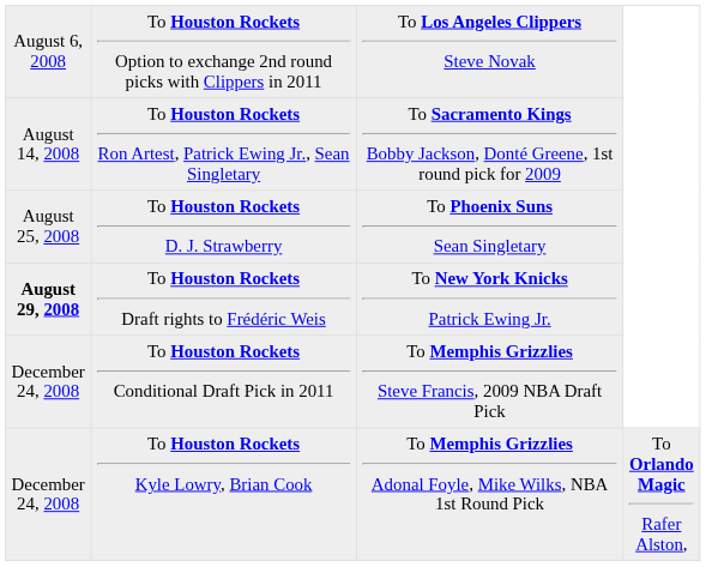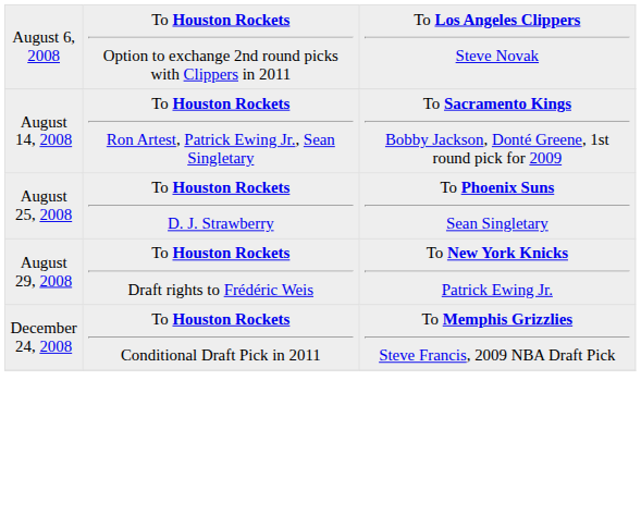 <table border=1 style="border-collapse:collapse; text-align: center" bordercolor="#DFDFDF"  cellpadding="5">
 <tr bgcolor="eeeeee">
 <td style="width:12%">August 6, <a href='#'>2008</a><br></td>
 <td style="width:44%" valign="top">To <strong><a href='#'>Houston Rockets</a></strong><hr>Option to exchange 2nd round picks with <a href='#'>Clippers</a> in 2011</td>
 <td style="width:44%" valign="top">To <strong><a href='#'>Los Angeles Clippers</a></strong><hr><a href='#'>Steve Novak</a></td>
 </tr>
 <tr>
 </tr>
 <tr bgcolor="eeeeee">
 <td style="width:12%">August 14, <a href='#'>2008</a><br></td>
 <td style="width:44%" valign="top">To <strong><a href='#'>Houston Rockets</a></strong><hr><a href='#'>Ron Artest</a>, <a href='#'>Patrick Ewing Jr.</a>, <a href='#'>Sean Singletary</a></td>
 <td style="width:44%" valign="top">To <strong><a href='#'>Sacramento Kings</a></strong><hr><a href='#'>Bobby Jackson</a>, <a href='#'>Donté Greene</a>, 1st round pick for <a href='#'>2009</a></td>
 </tr>
 <tr bgcolor="eeeeee">
 <td style="width:12%">August 25, <a href='#'>2008</a><br></td>
 <td style="width:44%" valign="top">To <strong><a href='#'>Houston Rockets</a></strong><hr><a href='#'>D. J. Strawberry</a></td>
 <td style="width:44%" valign="top">To <strong><a href='#'>Phoenix Suns</a></strong><hr><a href='#'>Sean Singletary</a></td>
 </tr>
 <tr bgcolor="eeeeee">
-<td style="width:12%"><strong>August 29, <a href='#'>2008</a><br></strong></td>
+<td style="width:12%">August 29, <a href='#'>2008</a><br></td>
 <td style="width:44%" valign="top">To <strong><a href='#'>Houston Rockets</a></strong><hr>Draft rights to <a href='#'>Frédéric Weis</a></td>
 <td style="width:44%" valign="top">To <strong><a href='#'>New York Knicks</a></strong><hr><a href='#'>Patrick Ewing Jr.</a></td>
 </tr>
 <tr bgcolor="eeeeee">
 <td style="width:12%">December 24, <a href='#'>2008</a><br></td>
 <td style="width:44%" valign="top">To <strong><a href='#'>Houston Rockets</a></strong><hr>Conditional Draft Pick in 2011</td>
 <td style="width:44%" valign="top">To <strong><a href='#'>Memphis Grizzlies</a></strong><hr><a href='#'>Steve Francis</a>, 2009 NBA Draft Pick</td>
 </tr>
-<tr bgcolor="eeeeee">
-<td style="width:12%">December 24, <a href='#'>2008</a><br></td>
-<td style="width:44%" valign="top">To <strong><a href='#'>Houston Rockets</a></strong><hr><a href='#'>Kyle Lowry</a>, <a href='#'>Brian Cook</a></td>
-<td style="width:44%" valign="top">To <strong><a href='#'>Memphis Grizzlies</a></strong><hr><a href='#'>Adonal Foyle</a>, <a href='#'>Mike Wilks</a>, NBA 1st Round Pick</td>
-<td style="width:44%" valign="top">To <strong><a href='#'>Orlando Magic</a></strong><hr><a href='#'>Rafer Alston</a>,</td>
-</tr>
 <tr>
 </tr>
 </table>
